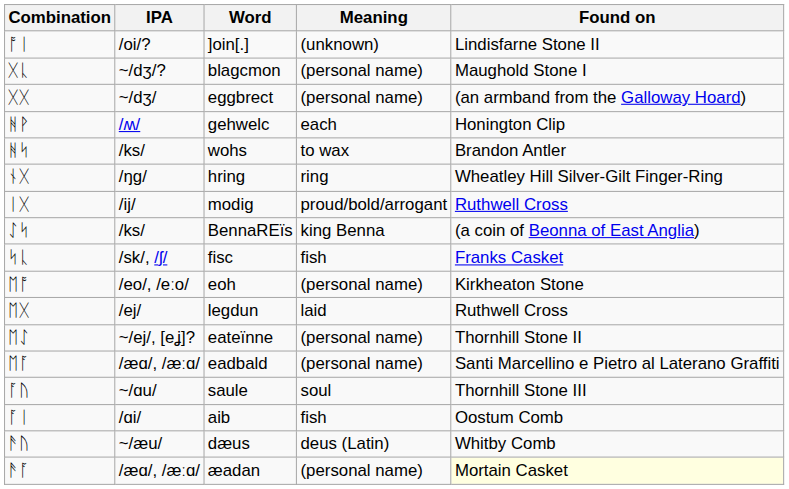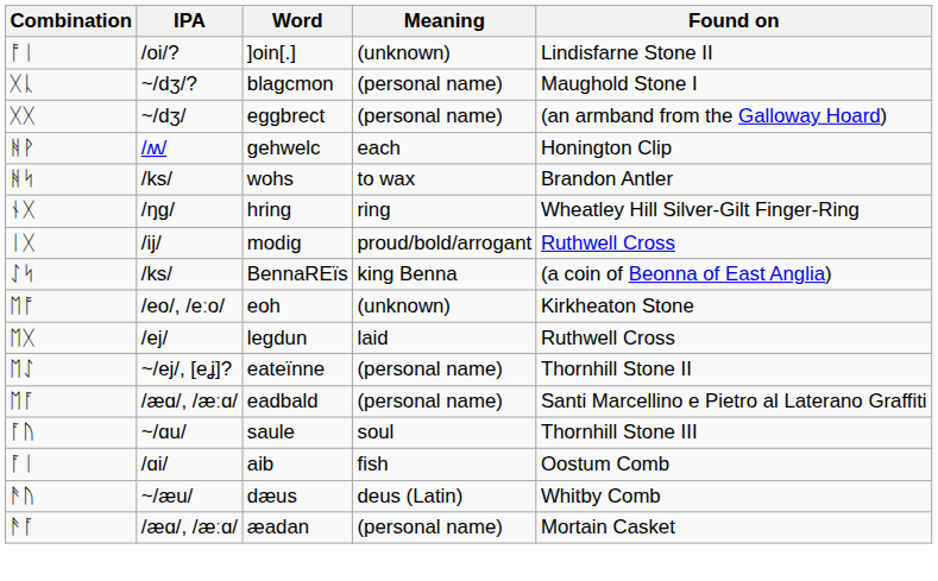 <table class="wikitable">
 <tr>
 <th>Combination</th>
 <th>IPA</th>
 <th>Word</th>
 <th>Meaning</th>
 <th>Found on</th>
 </tr>
 <tr>
 <td>ᚩᛁ</td>
 <td>/oi/?</td>
 <td>]oin[.]</td>
 <td>(unknown)</td>
 <td>Lindisfarne Stone II</td>
 </tr>
 <tr>
 <td>ᚷᚳ</td>
 <td>~/dʒ/?</td>
 <td>blagcmon</td>
 <td>(personal name)</td>
 <td>Maughold Stone I</td>
 </tr>
 <tr>
 <td>ᚷᚷ</td>
 <td>~/dʒ/</td>
 <td>eggbrect</td>
 <td>(personal name)</td>
 <td>(an armband from the <a href='#'>Galloway Hoard</a>)</td>
 </tr>
 <tr>
 <td>ᚻᚹ</td>
 <td><a href='#'>/ʍ/</a></td>
 <td>gehwelc</td>
 <td>each</td>
 <td>Honington Clip</td>
 </tr>
 <tr>
 <td>ᚻᛋ</td>
 <td>/ks/</td>
 <td>wohs</td>
 <td>to wax</td>
 <td>Brandon Antler</td>
 </tr>
 <tr>
 <td>ᚾᚷ</td>
 <td>/ŋg/</td>
 <td>hring</td>
 <td>ring</td>
 <td>Wheatley Hill Silver-Gilt Finger-Ring</td>
 </tr>
 <tr>
 <td>ᛁᚷ</td>
 <td>/ij/</td>
 <td>modig</td>
 <td>proud/bold/arrogant</td>
 <td><a href='#'>Ruthwell Cross</a></td>
 </tr>
 <tr>
 <td>ᛇᛋ</td>
 <td>/ks/</td>
 <td>BennaREïs</td>
 <td>king Benna</td>
 <td>(a coin of <a href='#'>Beonna of East Anglia</a>)</td>
 </tr>
 <tr>
-<td>ᛋᚳ</td>
-<td>/sk/, <a href='#'>/ʃ/</a></td>
-<td>fisc</td>
-<td>fish</td>
-<td><a href='#'>Franks Casket</a></td>
-</tr>
-<tr>
 <td>ᛖᚩ</td>
 <td>/eo/, /eːo/</td>
 <td>eoh</td>
-<td>(personal name)</td>
+<td>(unknown)</td>
 <td>Kirkheaton Stone</td>
 </tr>
 <tr>
 <td>ᛖᚷ</td>
 <td>/ej/</td>
 <td>legdun</td>
 <td>laid</td>
 <td>Ruthwell Cross</td>
 </tr>
 <tr>
 <td>ᛖᛇ</td>
 <td>~/ej/, [eʝ]?</td>
 <td>eateïnne</td>
 <td>(personal name)</td>
 <td>Thornhill Stone II</td>
 </tr>
 <tr>
 <td>ᛖᚪ</td>
 <td>/æɑ/, /æːɑ/</td>
 <td>eadbald</td>
 <td>(personal name)</td>
 <td>Santi Marcellino e Pietro al Laterano Graffiti</td>
 </tr>
 <tr>
 <td>ᚪᚢ</td>
 <td>~/ɑu/</td>
 <td>saule</td>
 <td>soul</td>
 <td>Thornhill Stone III</td>
 </tr>
 <tr>
 <td>ᚪᛁ</td>
 <td>/ɑi/</td>
 <td>aib</td>
 <td>fish</td>
 <td>Oostum Comb</td>
 </tr>
 <tr>
 <td>ᚫᚢ</td>
 <td>~/æu/</td>
 <td>dæus</td>
 <td>deus (Latin)</td>
 <td>Whitby Comb</td>
 </tr>
 <tr>
 <td>ᚫᚪ</td>
 <td>/æɑ/, /æːɑ/</td>
 <td>æadan</td>
 <td>(personal name)</td>
-<td style="background: lightyellow;">Mortain Casket</td>
+<td>Mortain Casket</td>
 </tr>
 </table>
